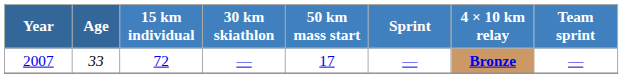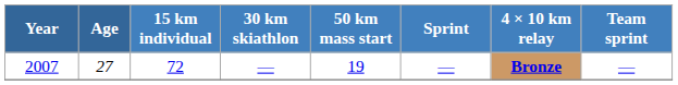 <table class="wikitable" style="font-size:95%; text-align:center; border:grey solid 1px; border-collapse:collapse; background:#ffffff;">
 <tr>
 <th style="background-color:#369; color:white; width:60px;"> Year </th>
 <th style="background-color:#369; color:white; width:40px;"> Age </th>
 <th style="background-color:#4180be; color:white; width:75px;"> 15 km <br> individual </th>
 <th style="background-color:#4180be; color:white; width:75px;"> 30 km <br> skiathlon </th>
 <th style="background-color:#4180be; color:white; width:75px;"> 50 km <br> mass start </th>
 <th style="background-color:#4180be; color:white; width:75px;"> Sprint </th>
 <th style="background-color:#4180be; color:white; width:75px;"> 4 × 10 km <br> relay </th>
 <th style="background-color:#4180be; color:white; width:75px;"> Team <br> sprint </th>
 </tr>
 <tr>
 <td><a href='#'>2007</a></td>
-<td><em>33</em></td>
+<td><em>27</em></td>
 <td><a href='#'>72</a></td>
 <td><a href='#'>—</a></td>
-<td><a href='#'>17</a></td>
+<td><a href='#'>19</a></td>
 <td><a href='#'>—</a></td>
 <td bgcolor="cc9966"><a href='#'><strong>Bronze</strong></a></td>
 <td><a href='#'>—</a></td>
 </tr>
 <tr>
 </tr>
 </table>
